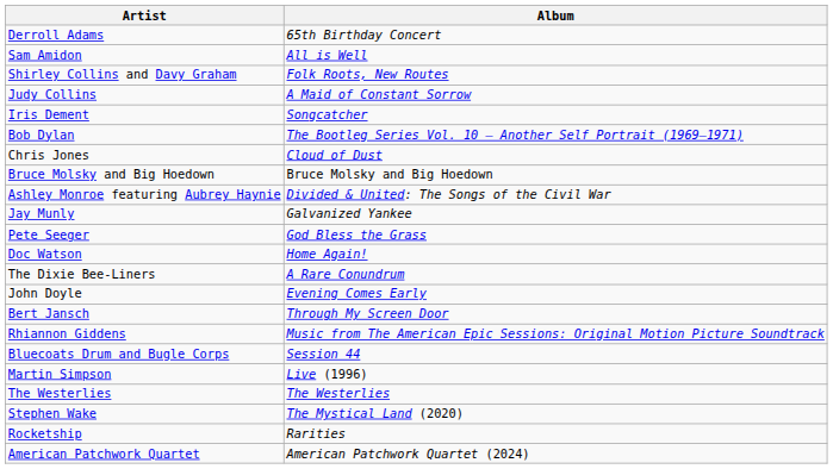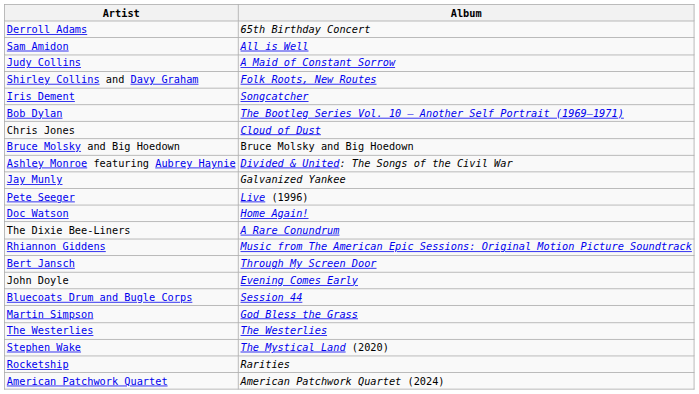 <table class="wikitable">
 <tr>
 <th>Artist</th>
 <th>Album</th>
 </tr>
 <tr Bert Jansch>
 <td><a href='#'>Derroll Adams</a></td>
 <td><em>65th Birthday Concert</em></td>
 </tr>
 <tr>
 <td><a href='#'>Sam Amidon</a></td>
 <td><em><a href='#'>All is Well</a></em></td>
 </tr>
 <tr>
+<td><a href='#'>Judy Collins</a></td>
+<td><em><a href='#'>A Maid of Constant Sorrow</a></em></td>
+</tr>
+<tr>
 <td><a href='#'>Shirley Collins</a> and <a href='#'>Davy Graham</a></td>
 <td><em><a href='#'>Folk Roots, New Routes</a></em></td>
-</tr>
-<tr>
-<td><a href='#'>Judy Collins</a></td>
-<td><em><a href='#'>A Maid of Constant Sorrow</a></em></td>
 </tr>
 <tr>
 <td><a href='#'>Iris Dement</a></td>
 <td><em><a href='#'>Songcatcher</a></em></td>
 </tr>
 <tr>
 <td><a href='#'>Bob Dylan</a></td>
 <td><em><a href='#'>The Bootleg Series Vol. 10 – Another Self Portrait (1969–1971)</a></em></td>
 </tr>
 <tr>
 <td>Chris Jones</td>
 <td><em><a href='#'>Cloud of Dust</a></em></td>
 </tr>
 <tr>
 <td><a href='#'>Bruce Molsky</a> and Big Hoedown</td>
 <td>Bruce Molsky and Big Hoedown</td>
 </tr>
 <tr>
 <td><a href='#'>Ashley Monroe</a> featuring <a href='#'>Aubrey Haynie</a></td>
 <td><em><a href='#'>Divided & United</a>: The Songs of the Civil War</em></td>
 </tr>
 <tr>
 <td><a href='#'>Jay Munly</a></td>
 <td><em>Galvanized Yankee</em></td>
 </tr>
 <tr>
 <td><a href='#'>Pete Seeger</a></td>
-<td><em><a href='#'>God Bless the Grass</a></em></td>
+<td><em><a href='#'>Live</a></em> (1996)</td>
 </tr>
 <tr>
 <td><a href='#'>Doc Watson</a></td>
 <td><em><a href='#'>Home Again!</a></em></td>
 </tr>
 <tr>
 <td>The Dixie Bee-Liners</td>
 <td><em><a href='#'>A Rare Conundrum</a></em></td>
 </tr>
 <tr>
-<td>John Doyle</td>
-<td><em><a href='#'>Evening Comes Early</a></em></td>
+<td><a href='#'>Rhiannon Giddens</a></td>
+<td><em><a href='#'>Music from The American Epic Sessions: Original Motion Picture Soundtrack</a></em></td>
 </tr>
 <tr>
 <td><a href='#'>Bert Jansch</a></td>
 <td><em><a href='#'>Through My Screen Door</a></em></td>
 </tr>
 <tr>
-<td><a href='#'>Rhiannon Giddens</a></td>
-<td><em><a href='#'>Music from The American Epic Sessions: Original Motion Picture Soundtrack</a></em></td>
+<td>John Doyle</td>
+<td><em><a href='#'>Evening Comes Early</a></em></td>
 </tr>
 <tr>
 <td><a href='#'>Bluecoats Drum and Bugle Corps</a></td>
 <td><em><a href='#'>Session 44</a></em></td>
 </tr>
 <tr>
 <td><a href='#'>Martin Simpson</a></td>
-<td><em><a href='#'>Live</a></em> (1996)</td>
+<td><em><a href='#'>God Bless the Grass</a></em></td>
 </tr>
 <tr>
 <td><a href='#'>The Westerlies</a></td>
 <td><em><a href='#'>The Westerlies</a></em></td>
 </tr>
 <tr>
 <td><a href='#'>Stephen Wake</a></td>
 <td><em><a href='#'>The Mystical Land</a></em> (2020)</td>
 </tr>
 <tr>
 <td><a href='#'>Rocketship</a></td>
 <td><em>Rarities</em></td>
 </tr>
 <tr>
 <td><a href='#'>American Patchwork Quartet</a></td>
 <td><em>American Patchwork Quartet</em> (2024)</td>
 </tr>
 </table>
